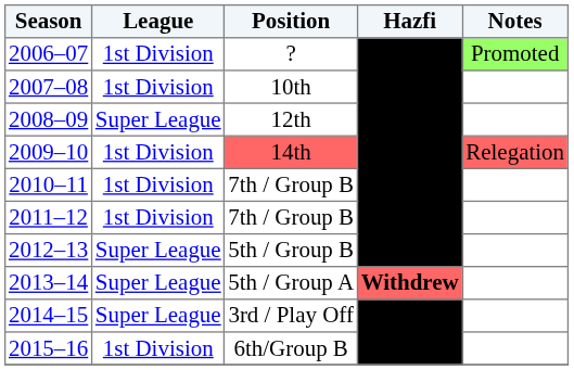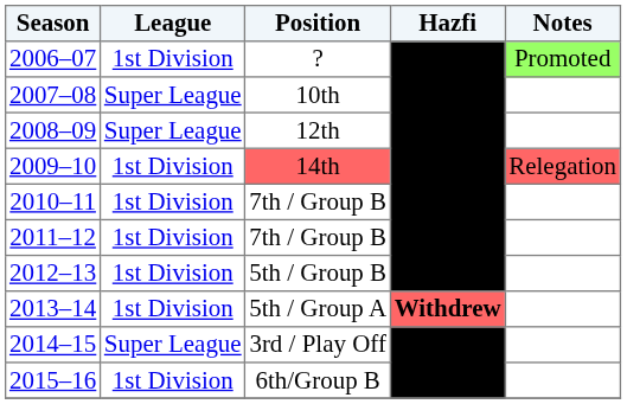 <table border="1" cellpadding="2" style="border-collapse:collapse; text-align:center; font-size:normal;">
 <tr style="background:#f0f6fa;">
 <th>Season</th>
 <th>League</th>
 <th>Position</th>
 <th>Hazfi</th>
 <th>Notes</th>
 </tr>
 <tr>
 <td><a href='#'>2006–07</a></td>
 <td><a href='#'>1st Division</a></td>
 <td>?</td>
 <td rowspan=7 bgcolor= black></td>
 <td bgcolor=99FF66>Promoted</td>
 </tr>
 <tr>
 <td><a href='#'>2007–08</a></td>
-<td><a href='#'>1st Division</a></td>
+<td><a href='#'>Super League</a></td>
 <td>10th</td>
 <td></td>
 </tr>
 <tr>
 <td><a href='#'>2008–09</a></td>
 <td><a href='#'>Super League</a></td>
 <td>12th</td>
 <td></td>
 </tr>
 <tr>
 <td><a href='#'>2009–10</a></td>
 <td><a href='#'>1st Division</a></td>
 <td bgcolor=FF6666>14th</td>
 <td bgcolor=FF6666>Relegation</td>
 </tr>
 <tr>
 <td><a href='#'>2010–11</a></td>
 <td><a href='#'>1st Division</a></td>
 <td>7th / Group B</td>
 <td></td>
 </tr>
 <tr>
 <td><a href='#'>2011–12</a></td>
 <td><a href='#'>1st Division</a></td>
 <td>7th / Group B</td>
 <td></td>
 </tr>
 <tr>
 <td><a href='#'>2012–13</a></td>
-<td><a href='#'>Super League</a></td>
+<td><a href='#'>1st Division</a></td>
 <td>5th / Group B</td>
 <td></td>
 </tr>
 <tr>
 <td><a href='#'>2013–14</a></td>
-<td><a href='#'>Super League</a></td>
+<td><a href='#'>1st Division</a></td>
 <td>5th / Group A</td>
 <td bgcolor=FF6666><strong>Withdrew</strong></td>
 <td></td>
 </tr>
 <tr>
 <td><a href='#'>2014–15</a></td>
 <td><a href='#'>Super League</a></td>
 <td>3rd / Play Off</td>
 <td rowspan=2 bgcolor= black></td>
 <td></td>
 </tr>
 <tr>
 <td><a href='#'>2015–16</a></td>
 <td><a href='#'>1st Division</a></td>
 <td>6th/Group B</td>
 <td></td>
 </tr>
 <tr>
 </tr>
 </table>
